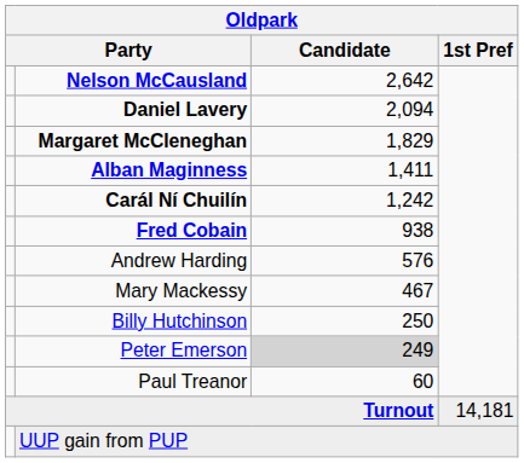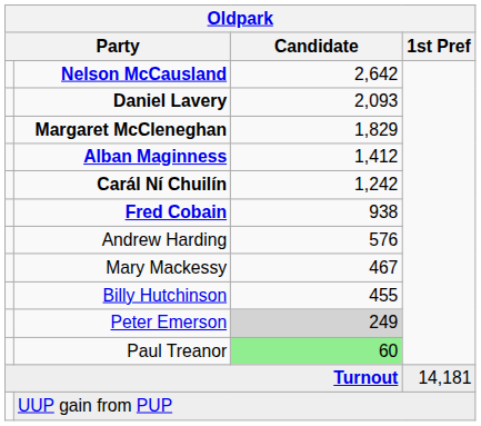 <table class="wikitable">
 <tr>
 <th colspan="4" align="center"><a href='#'>Oldpark</a></th>
 </tr>
 <tr>
 <th colspan="2" align="center" width=200>Party</th>
 <th width=150>Candidate</th>
 <th width=60>1st Pref</th>
 </tr>
 <tr>
 <td></td>
 <td align="right"><strong><a href='#'>Nelson McCausland</a></strong></td>
 <td align="right">2,642</td>
 </tr>
 <tr>
 <td></td>
 <td align="right"><strong>Daniel Lavery</strong></td>
-<td align="right">2,094</td>
+<td align="right">2,093</td>
 </tr>
 <tr>
 <td></td>
 <td align="right"><strong>Margaret McCleneghan</strong></td>
 <td align="right">1,829</td>
 </tr>
 <tr>
 <td></td>
 <td align="right"><strong><a href='#'>Alban Maginness</a></strong></td>
-<td align="right">1,411</td>
+<td align="right">1,412</td>
 </tr>
 <tr>
 <td></td>
 <td align="right"><strong>Carál Ní Chuilín</strong></td>
 <td align="right">1,242</td>
 </tr>
 <tr>
 <td></td>
 <td align="right"><strong><a href='#'>Fred Cobain</a></strong></td>
 <td align="right">938</td>
 </tr>
 <tr>
 <td></td>
 <td align="right">Andrew Harding</td>
 <td align="right">576</td>
 </tr>
 <tr>
 <td></td>
 <td align="right">Mary Mackessy</td>
 <td align="right">467</td>
 </tr>
 <tr>
 <td></td>
 <td align="right"><a href='#'>Billy Hutchinson</a></td>
-<td align="right">250</td>
+<td align="right">455</td>
 </tr>
 <tr>
 <td></td>
 <td align="right"><a href='#'>Peter Emerson</a></td>
 <td align="right" style="background: lightgrey;">249</td>
 </tr>
 <tr>
 <td></td>
 <td align="right">Paul Treanor</td>
-<td align="right">60</td>
+<td align="right" style="background: lightgreen;">60</td>
 </tr>
 <tr bgcolor="EEEEEE">
 <td colspan=3 align="right"><strong><a href='#'>Turnout</a></strong></td>
 <td align="right">14,181</td>
 </tr>
 <tr>
 <td bgcolor=></td>
 <td colspan=3 bgcolor="EEEEEE"><a href='#'>UUP</a> gain from <a href='#'>PUP</a></td>
 </tr>
 </table>
